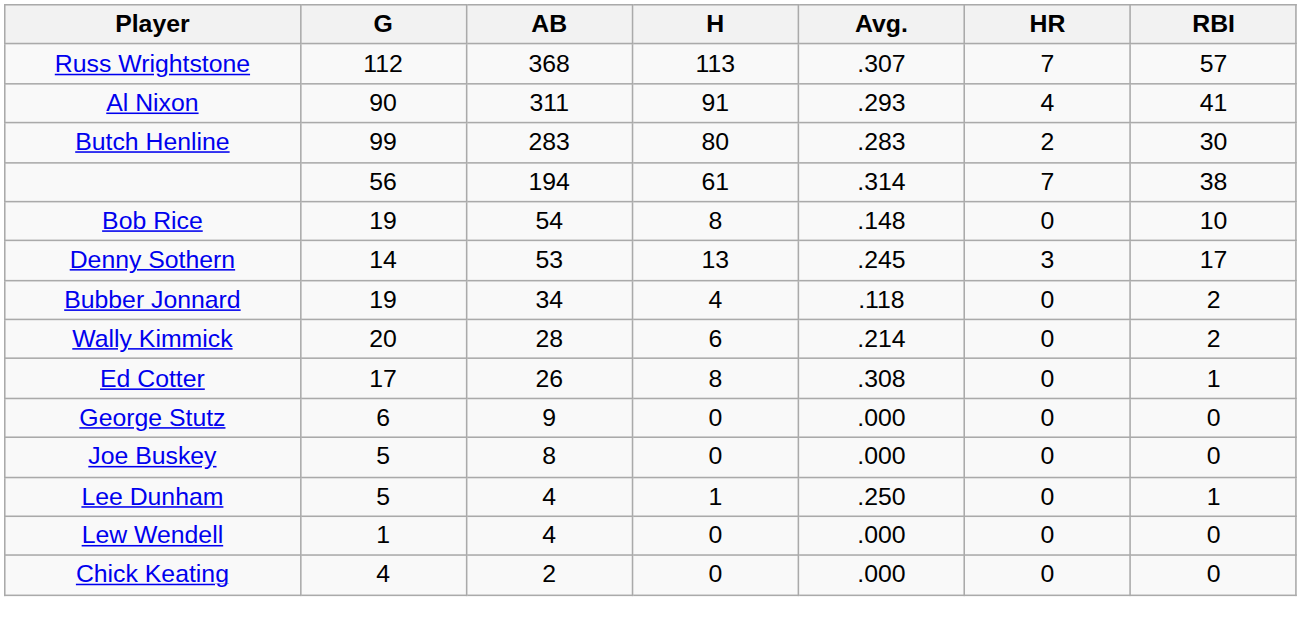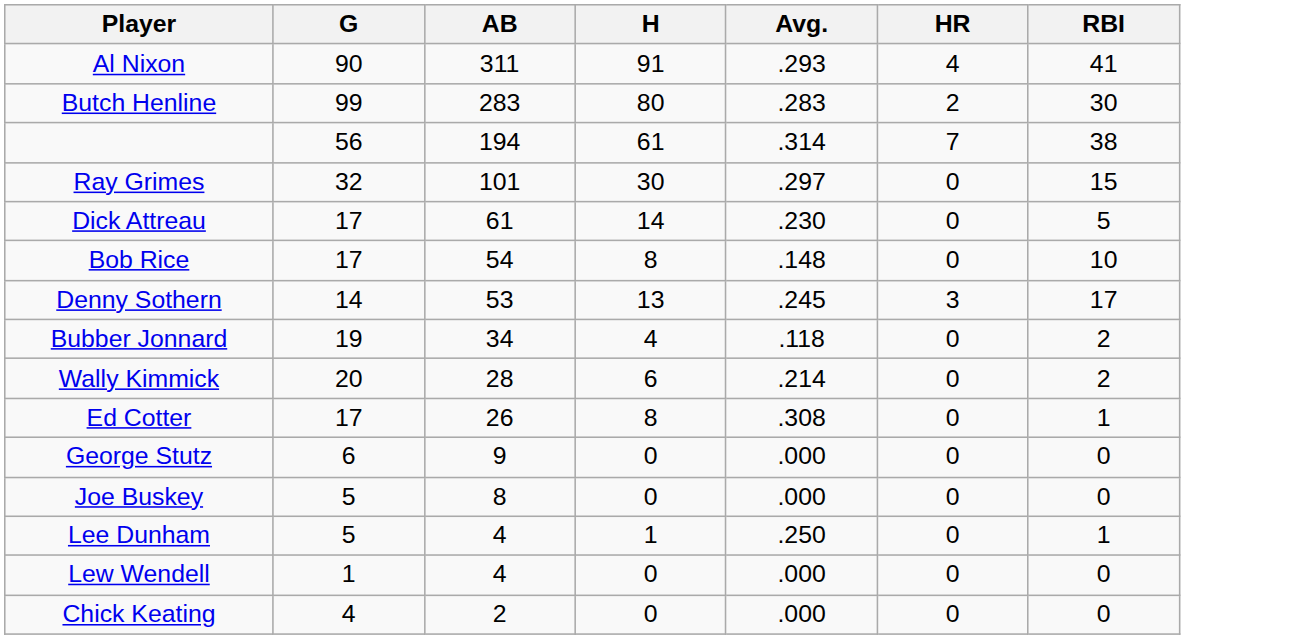 <table class="wikitable sortable">
 <tr>
 <th bgcolor="#DDDDFF" width="16%">Player</th>
 <th bgcolor="#DDDDFF" width="9%">G</th>
 <th bgcolor="#DDDDFF" width="9%">AB</th>
 <th bgcolor="#DDDDFF" width="9%">H</th>
 <th bgcolor="#DDDDFF" width="9%">Avg.</th>
 <th bgcolor="#DDDDFF" width="9%">HR</th>
 <th bgcolor="#DDDDFF" width="9%">RBI</th>
-</tr>
-<tr align="center">
-<td><a href='#'>Russ Wrightstone</a></td>
-<td>112</td>
-<td>368</td>
-<td>113</td>
-<td>.307</td>
-<td>7</td>
-<td>57</td>
 </tr>
 <tr align=center>
 <td><a href='#'>Al Nixon</a></td>
 <td>90</td>
 <td>311</td>
 <td>91</td>
 <td>.293</td>
 <td>4</td>
 <td>41</td>
 </tr>
 <tr align=center>
 <td><a href='#'>Butch Henline</a></td>
 <td>99</td>
 <td>283</td>
 <td>80</td>
 <td>.283</td>
 <td>2</td>
 <td>30</td>
 </tr>
 <tr align=center>
 <td></td>
 <td>56</td>
 <td>194</td>
 <td>61</td>
 <td>.314</td>
 <td>7</td>
 <td>38</td>
 </tr>
+<tr align="center">
+<td><a href='#'>Ray Grimes</a></td>
+<td>32</td>
+<td>101</td>
+<td>30</td>
+<td>.297</td>
+<td>0</td>
+<td>15</td>
+</tr>
+<tr align=center>
+<td><a href='#'>Dick Attreau</a></td>
+<td>17</td>
+<td>61</td>
+<td>14</td>
+<td>.230</td>
+<td>0</td>
+<td>5</td>
+</tr>
 <tr align=center>
 <td><a href='#'>Bob Rice</a></td>
-<td>19</td>
+<td>17</td>
 <td>54</td>
 <td>8</td>
 <td>.148</td>
 <td>0</td>
 <td>10</td>
 </tr>
 <tr align=center>
 <td><a href='#'>Denny Sothern</a></td>
 <td>14</td>
 <td>53</td>
 <td>13</td>
 <td>.245</td>
 <td>3</td>
 <td>17</td>
 </tr>
 <tr align=center>
 <td><a href='#'>Bubber Jonnard</a></td>
 <td>19</td>
 <td>34</td>
 <td>4</td>
 <td>.118</td>
 <td>0</td>
 <td>2</td>
 </tr>
 <tr align=center>
 <td><a href='#'>Wally Kimmick</a></td>
 <td>20</td>
 <td>28</td>
 <td>6</td>
 <td>.214</td>
 <td>0</td>
 <td>2</td>
 </tr>
 <tr align=center>
 <td><a href='#'>Ed Cotter</a></td>
 <td>17</td>
 <td>26</td>
 <td>8</td>
 <td>.308</td>
 <td>0</td>
 <td>1</td>
 </tr>
 <tr align=center>
 <td><a href='#'>George Stutz</a></td>
 <td>6</td>
 <td>9</td>
 <td>0</td>
 <td>.000</td>
 <td>0</td>
 <td>0</td>
 </tr>
 <tr align=center>
 <td><a href='#'>Joe Buskey</a></td>
 <td>5</td>
 <td>8</td>
 <td>0</td>
 <td>.000</td>
 <td>0</td>
 <td>0</td>
 </tr>
 <tr align=center>
 <td><a href='#'>Lee Dunham</a></td>
 <td>5</td>
 <td>4</td>
 <td>1</td>
 <td>.250</td>
 <td>0</td>
 <td>1</td>
 </tr>
 <tr align=center>
 <td><a href='#'>Lew Wendell</a></td>
 <td>1</td>
 <td>4</td>
 <td>0</td>
 <td>.000</td>
 <td>0</td>
 <td>0</td>
 </tr>
 <tr align=center>
 <td><a href='#'>Chick Keating</a></td>
 <td>4</td>
 <td>2</td>
 <td>0</td>
 <td>.000</td>
 <td>0</td>
 <td>0</td>
 </tr>
 </table>
